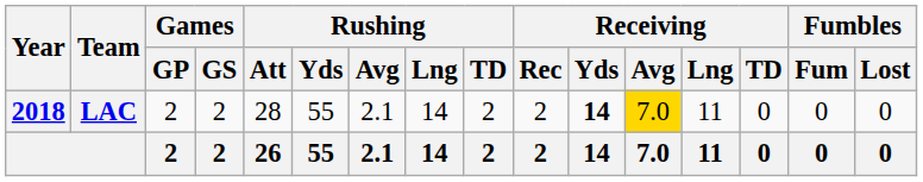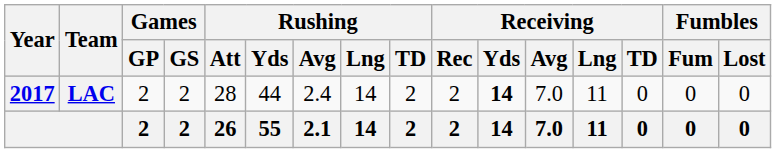 <table class="wikitable" style="text-align:center;">
 <tr>
 <th rowspan="2">Year</th>
 <th rowspan="2">Team</th>
 <th colspan="2">Games</th>
 <th colspan="5">Rushing</th>
 <th colspan="5">Receiving</th>
 <th colspan="2">Fumbles</th>
 </tr>
 <tr>
 <th>GP</th>
 <th>GS</th>
 <th>Att</th>
 <th>Yds</th>
 <th>Avg</th>
 <th>Lng</th>
 <th>TD</th>
 <th>Rec</th>
 <th>Yds</th>
 <th>Avg</th>
 <th>Lng</th>
 <th>TD</th>
 <th>Fum</th>
 <th>Lost</th>
 </tr>
 <tr>
-<th><a href='#'>2018</a></th>
+<th><a href='#'>2017</a></th>
 <th><a href='#'>LAC</a></th>
 <td>2</td>
 <td>2</td>
 <td>28</td>
-<td>55</td>
-<td>2.1</td>
+<td>44</td>
+<td>2.4</td>
 <td>14</td>
 <td>2</td>
 <td>2</td>
 <td><strong>14</strong></td>
-<td style="background: gold;">7.0</td>
+<td>7.0</td>
 <td>11</td>
 <td>0</td>
 <td>0</td>
 <td>0</td>
 </tr>
 <tr>
 <th colspan="2"></th>
 <th>2</th>
 <th>2</th>
 <th>26</th>
 <th>55</th>
 <th>2.1</th>
 <th>14</th>
 <th>2</th>
 <th>2</th>
 <th>14</th>
 <th>7.0</th>
 <th>11</th>
 <th>0</th>
 <th>0</th>
 <th>0</th>
 </tr>
 </table>
